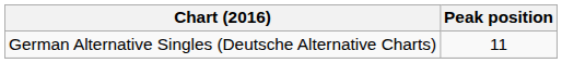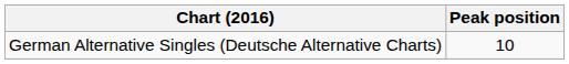 <table class="wikitable sortable">
 <tr>
 <th>Chart (2016)</th>
 <th>Peak position</th>
 </tr>
 <tr>
 <td>German Alternative Singles (Deutsche Alternative Charts)</td>
-<td style="text-align:center">11</td>
+<td style="text-align:center">10</td>
 </tr>
 <tr>
 </tr>
 <tr>
 </tr>
 </table>
